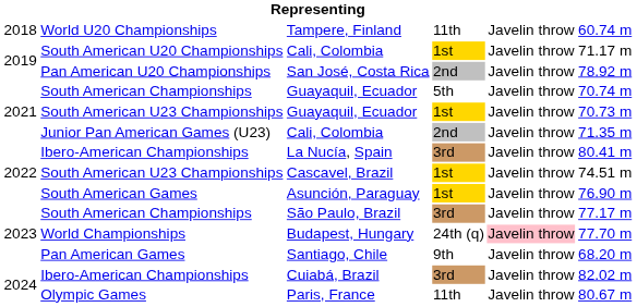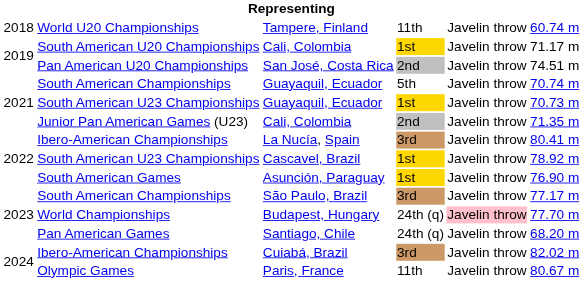 <table>
 <tr>
 <th colspan="6">Representing </th>
 </tr>
 <tr>
 <td>2018</td>
 <td><a href='#'>World U20 Championships</a></td>
 <td><a href='#'>Tampere, Finland</a></td>
 <td>11th</td>
 <td>Javelin throw</td>
 <td><a href='#'>60.74 m</a></td>
 </tr>
 <tr>
 <td rowspan=2>2019</td>
 <td><a href='#'>South American U20 Championships</a></td>
 <td><a href='#'>Cali, Colombia</a></td>
 <td bgcolor=gold>1st</td>
 <td>Javelin throw</td>
 <td>71.17 m</td>
 </tr>
 <tr>
 <td><a href='#'>Pan American U20 Championships</a></td>
 <td><a href='#'>San José, Costa Rica</a></td>
 <td bgcolor=silver>2nd</td>
 <td>Javelin throw</td>
-<td><a href='#'>78.92 m</a></td>
+<td>74.51 m</td>
 </tr>
 <tr>
 <td rowspan=3>2021</td>
 <td><a href='#'>South American Championships</a></td>
 <td><a href='#'>Guayaquil, Ecuador</a></td>
 <td>5th</td>
 <td>Javelin throw</td>
 <td><a href='#'>70.74 m</a></td>
 </tr>
 <tr>
 <td><a href='#'>South American U23 Championships</a></td>
 <td><a href='#'>Guayaquil, Ecuador</a></td>
 <td bgcolor=gold>1st</td>
 <td>Javelin throw</td>
 <td><a href='#'>70.73 m</a></td>
 </tr>
 <tr>
 <td><a href='#'>Junior Pan American Games</a> (U23)</td>
 <td><a href='#'>Cali, Colombia</a></td>
 <td bgcolor=silver>2nd</td>
 <td>Javelin throw</td>
 <td><a href='#'>71.35 m</a></td>
 </tr>
 <tr>
 <td rowspan=3>2022</td>
 <td><a href='#'>Ibero-American Championships</a></td>
 <td><a href='#'>La Nucía</a>, <a href='#'>Spain</a></td>
 <td bgcolor=cc9966>3rd</td>
 <td>Javelin throw</td>
 <td><a href='#'>80.41 m</a></td>
 </tr>
 <tr>
 <td><a href='#'>South American U23 Championships</a></td>
 <td><a href='#'>Cascavel, Brazil</a></td>
 <td bgcolor=gold>1st</td>
 <td>Javelin throw</td>
-<td>74.51 m</td>
+<td><a href='#'>78.92 m</a></td>
 </tr>
 <tr>
 <td><a href='#'>South American Games</a></td>
 <td><a href='#'>Asunción, Paraguay</a></td>
 <td bgcolor=gold>1st</td>
 <td>Javelin throw</td>
 <td><a href='#'>76.90 m</a></td>
 </tr>
 <tr>
 <td rowspan=3>2023</td>
 <td><a href='#'>South American Championships</a></td>
 <td><a href='#'>São Paulo, Brazil</a></td>
 <td bgcolor=cc9966>3rd</td>
 <td>Javelin throw</td>
 <td><a href='#'>77.17 m</a></td>
 </tr>
 <tr>
 <td><a href='#'>World Championships</a></td>
 <td><a href='#'>Budapest, Hungary</a></td>
 <td>24th (q)</td>
 <td style="background: pink;">Javelin throw</td>
 <td><a href='#'>77.70 m</a></td>
 </tr>
 <tr>
 <td><a href='#'>Pan American Games</a></td>
 <td><a href='#'>Santiago, Chile</a></td>
-<td>9th</td>
+<td>24th (q)</td>
 <td>Javelin throw</td>
 <td><a href='#'>68.20 m</a></td>
 </tr>
 <tr>
 <td rowspan=2>2024</td>
 <td><a href='#'>Ibero-American Championships</a></td>
 <td><a href='#'>Cuiabá, Brazil</a></td>
 <td bgcolor=cc9966>3rd</td>
 <td>Javelin throw</td>
 <td><a href='#'>82.02 m</a></td>
 </tr>
 <tr>
 <td><a href='#'>Olympic Games</a></td>
 <td><a href='#'>Paris, France</a></td>
 <td>11th</td>
 <td>Javelin throw</td>
 <td><a href='#'>80.67 m</a></td>
 </tr>
 </table>
